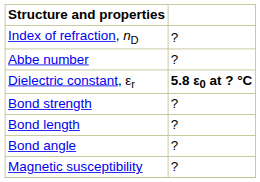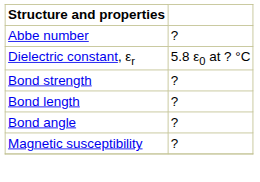 <table border="1" cellspacing="0" cellpadding="3" style="margin: 0 0 0 0.5em; background: #FFFFFF; border-collapse: collapse; border-color: #C0C090;">
 <tr>
 <th>Structure and properties</th>
-</tr>
-<tr>
-<td><a href='#'>Index of refraction</a>, <em>n</em><sub>D</sub></td>
-<td>? </td>
 </tr>
 <tr>
 <td><a href='#'>Abbe number</a></td>
 <td>? </td>
 </tr>
 <tr>
 <td><a href='#'>Dielectric constant</a>, ε<sub>r</sub></td>
-<td><strong>5.8 ε<sub>0</sub> at ? °C </strong></td>
+<td>5.8 ε<sub>0</sub> at ? °C </td>
 </tr>
 <tr>
 <td><a href='#'>Bond strength</a></td>
 <td>? </td>
 </tr>
 <tr>
 <td><a href='#'>Bond length</a></td>
 <td>? </td>
 </tr>
 <tr>
 <td><a href='#'>Bond angle</a></td>
 <td>? </td>
 </tr>
 <tr>
 <td><a href='#'>Magnetic susceptibility</a></td>
 <td>? </td>
 </tr>
 <tr>
 </tr>
 </table>
